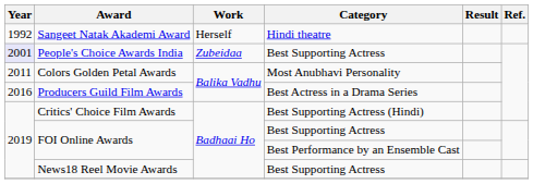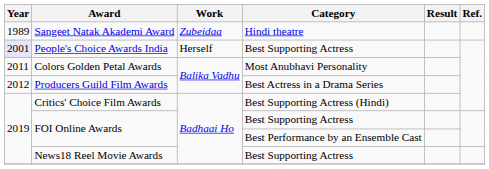 <table class="wikitable sortable">
 <tr>
 <th>Year</th>
 <th>Award</th>
 <th>Work</th>
 <th>Category</th>
 <th>Result</th>
 <th>Ref.</th>
 </tr>
 <tr>
-<td>1992</td>
+<td>1989</td>
 <td><a href='#'>Sangeet Natak Akademi Award</a></td>
-<td>Herself</td>
+<td><em><a href='#'>Zubeidaa</a></em></td>
 <td><a href='#'>Hindi theatre</a></td>
 <td></td>
 <td></td>
 </tr>
 <tr>
 <td style="background: lavender;">2001</td>
 <td><a href='#'>People's Choice Awards India</a></td>
-<td><em><a href='#'>Zubeidaa</a></em></td>
+<td>Herself</td>
 <td>Best Supporting Actress</td>
 <td></td>
 <td rowspan="4"></td>
 </tr>
 <tr>
 <td>2011</td>
 <td>Colors Golden Petal Awards</td>
 <td rowspan="2"><em><a href='#'>Balika Vadhu</a></em></td>
 <td>Most Anubhavi Personality</td>
 <td></td>
 </tr>
 <tr>
-<td>2016</td>
+<td>2012</td>
 <td><a href='#'>Producers Guild Film Awards</a></td>
 <td>Best Actress in a Drama Series</td>
 <td></td>
 </tr>
 <tr>
 <td rowspan="4">2019</td>
 <td>Critics' Choice Film Awards</td>
 <td rowspan="4"><em><a href='#'>Badhaai Ho</a></em></td>
 <td>Best Supporting Actress (Hindi)</td>
 <td></td>
 </tr>
 <tr>
 <td rowspan="2">FOI Online Awards</td>
 <td>Best Supporting Actress</td>
 <td></td>
 <td rowspan="2"></td>
 </tr>
 <tr>
 <td>Best Performance by an Ensemble Cast</td>
 <td></td>
 </tr>
 <tr>
 <td>News18 Reel Movie Awards</td>
 <td>Best Supporting Actress</td>
 <td></td>
 <td></td>
 </tr>
 <tr>
 </tr>
 </table>
